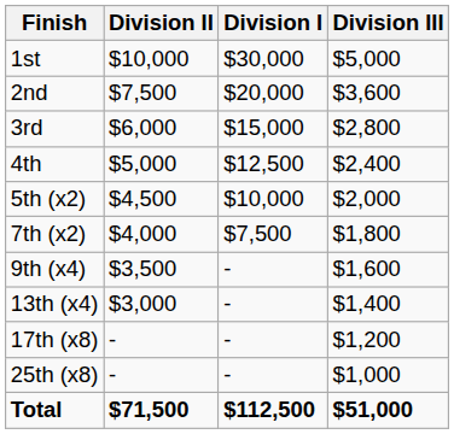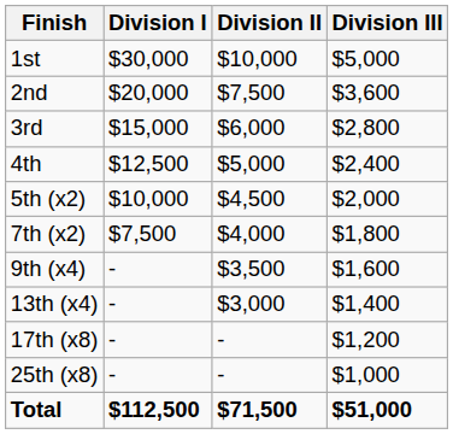 <table class="wikitable">
 <tr>
 <th>Finish</th>
+<th>Division I</th>
 <th>Division II</th>
-<th>Division I</th>
 <th>Division III</th>
 </tr>
 <tr>
 <td>1st</td>
+<td>$30,000</td>
 <td>$10,000</td>
-<td>$30,000</td>
 <td>$5,000</td>
 </tr>
 <tr>
 <td>2nd</td>
+<td>$20,000</td>
 <td>$7,500</td>
-<td>$20,000</td>
 <td>$3,600</td>
 </tr>
 <tr>
 <td>3rd</td>
+<td>$15,000</td>
 <td>$6,000</td>
-<td>$15,000</td>
 <td>$2,800</td>
 </tr>
 <tr>
 <td>4th</td>
+<td>$12,500</td>
 <td>$5,000</td>
-<td>$12,500</td>
 <td>$2,400</td>
 </tr>
 <tr>
 <td>5th (x2)</td>
+<td>$10,000</td>
 <td>$4,500</td>
-<td>$10,000</td>
 <td>$2,000</td>
 </tr>
 <tr>
 <td>7th (x2)</td>
+<td>$7,500</td>
 <td>$4,000</td>
-<td>$7,500</td>
 <td>$1,800</td>
 </tr>
 <tr>
 <td>9th (x4)</td>
+<td>-</td>
 <td>$3,500</td>
-<td>-</td>
 <td>$1,600</td>
 </tr>
 <tr>
 <td>13th (x4)</td>
+<td>-</td>
 <td>$3,000</td>
-<td>-</td>
 <td>$1,400</td>
 </tr>
 <tr>
 <td>17th (x8)</td>
 <td>-</td>
 <td>-</td>
 <td>$1,200</td>
 </tr>
 <tr>
 <td>25th (x8)</td>
 <td>-</td>
 <td>-</td>
 <td>$1,000</td>
 </tr>
 <tr>
 <td><strong>Total</strong></td>
+<td><strong>$112,500</strong></td>
 <td><strong>$71,500</strong></td>
-<td><strong>$112,500</strong></td>
 <td><strong>$51,000</strong></td>
 </tr>
 </table>
